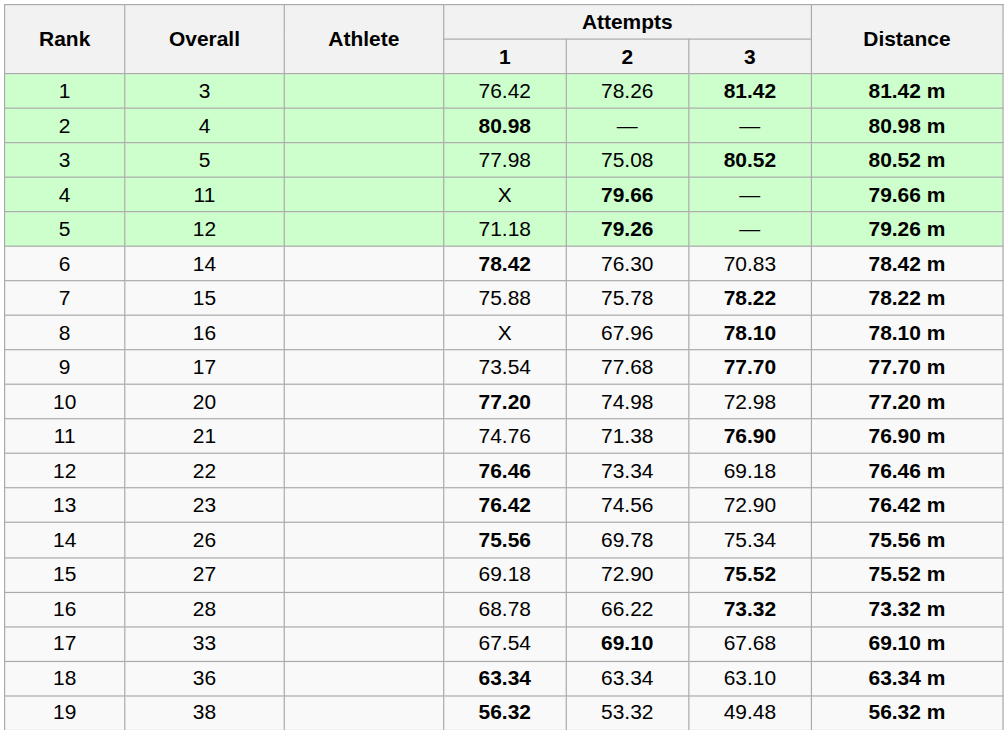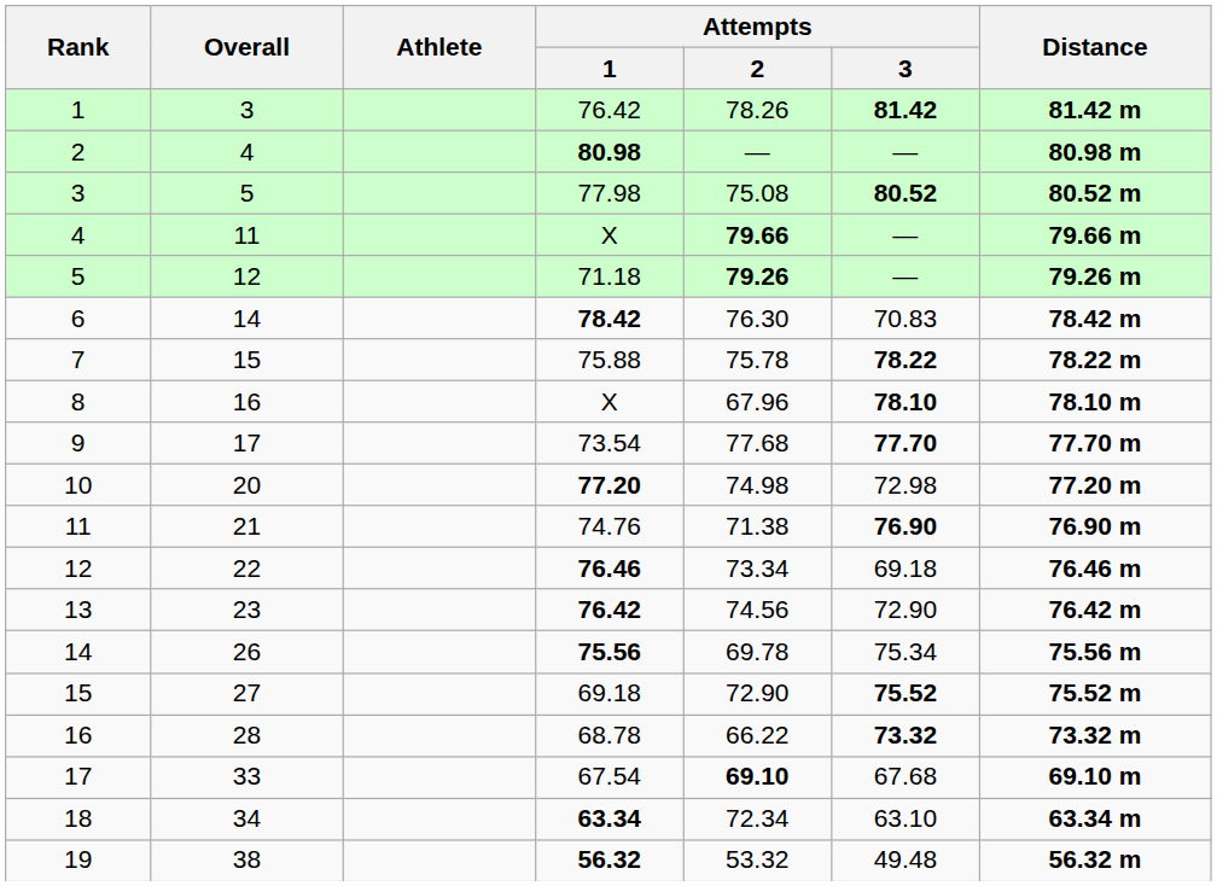 <table class="wikitable" style=" text-align:center; font-size:110%;" width="95%">
 <tr>
 <th rowspan="2">Rank</th>
 <th rowspan="2">Overall</th>
 <th rowspan="2">Athlete</th>
 <th colspan="3">Attempts</th>
 <th rowspan="2">Distance</th>
 </tr>
 <tr>
 <th>1</th>
 <th>2</th>
 <th>3</th>
 </tr>
 <tr style="background:#ccffcc;">
 <td>1</td>
 <td>3</td>
 <td align=left></td>
 <td>76.42</td>
 <td>78.26</td>
 <td><strong>81.42</strong></td>
 <td align="center"><strong>81.42 m</strong></td>
 </tr>
 <tr style="background:#ccffcc;">
 <td>2</td>
 <td>4</td>
 <td align=left></td>
 <td><strong>80.98</strong></td>
 <td align="center">—</td>
 <td align="center">—</td>
 <td align="center"><strong>80.98 m</strong></td>
 </tr>
 <tr style="background:#ccffcc;">
 <td>3</td>
 <td>5</td>
 <td align=left></td>
 <td>77.98</td>
 <td>75.08</td>
 <td><strong>80.52</strong></td>
 <td align="center"><strong>80.52 m</strong></td>
 </tr>
 <tr style="background:#ccffcc;">
 <td>4</td>
 <td>11</td>
 <td align=left></td>
 <td>X</td>
 <td><strong>79.66</strong></td>
 <td>—</td>
 <td><strong>79.66 m</strong></td>
 </tr>
 <tr style="background:#ccffcc;">
 <td>5</td>
 <td>12</td>
 <td align=left></td>
 <td>71.18</td>
 <td><strong>79.26</strong></td>
 <td>—</td>
 <td align="center"><strong>79.26 m</strong></td>
 </tr>
 <tr>
 <td>6</td>
 <td>14</td>
 <td align=left></td>
 <td><strong>78.42</strong></td>
 <td>76.30</td>
 <td>70.83</td>
 <td align="center"><strong>78.42 m</strong></td>
 </tr>
 <tr>
 <td>7</td>
 <td>15</td>
 <td align=left></td>
 <td>75.88</td>
 <td>75.78</td>
 <td><strong>78.22</strong></td>
 <td align="center"><strong>78.22 m</strong></td>
 </tr>
 <tr>
 <td>8</td>
 <td>16</td>
 <td align=left></td>
 <td align="center">X</td>
 <td>67.96</td>
 <td><strong>78.10</strong></td>
 <td align="center"><strong>78.10 m</strong></td>
 </tr>
 <tr>
 <td>9</td>
 <td>17</td>
 <td align=left></td>
 <td>73.54</td>
 <td>77.68</td>
 <td><strong>77.70</strong></td>
 <td align="center"><strong>77.70 m</strong></td>
 </tr>
 <tr>
 <td>10</td>
 <td>20</td>
 <td align=left></td>
 <td><strong>77.20</strong></td>
 <td>74.98</td>
 <td>72.98</td>
 <td align="center"><strong>77.20 m</strong></td>
 </tr>
 <tr>
 <td>11</td>
 <td>21</td>
 <td align=left></td>
 <td>74.76</td>
 <td>71.38</td>
 <td><strong>76.90</strong></td>
 <td align="center"><strong>76.90 m</strong></td>
 </tr>
 <tr>
 <td>12</td>
 <td>22</td>
 <td align=left></td>
 <td><strong>76.46</strong></td>
 <td>73.34</td>
 <td>69.18</td>
 <td align="center"><strong>76.46 m</strong></td>
 </tr>
 <tr>
 <td>13</td>
 <td>23</td>
 <td align=left></td>
 <td><strong>76.42</strong></td>
 <td>74.56</td>
 <td>72.90</td>
 <td align="center"><strong>76.42 m</strong></td>
 </tr>
 <tr>
 <td>14</td>
 <td>26</td>
 <td align=left></td>
 <td><strong>75.56</strong></td>
 <td>69.78</td>
 <td>75.34</td>
 <td align="center"><strong>75.56 m</strong></td>
 </tr>
 <tr>
 <td>15</td>
 <td>27</td>
 <td align=left></td>
 <td>69.18</td>
 <td>72.90</td>
 <td><strong>75.52</strong></td>
 <td align="center"><strong>75.52 m</strong></td>
 </tr>
 <tr>
 <td>16</td>
 <td>28</td>
 <td align=left></td>
 <td>68.78</td>
 <td>66.22</td>
 <td><strong>73.32</strong></td>
 <td align="center"><strong>73.32 m</strong></td>
 </tr>
 <tr>
 <td>17</td>
 <td>33</td>
 <td align=left></td>
 <td>67.54</td>
 <td><strong>69.10</strong></td>
 <td>67.68</td>
 <td align="center"><strong>69.10 m</strong></td>
 </tr>
 <tr>
 <td>18</td>
-<td>36</td>
+<td>34</td>
 <td align=left></td>
 <td><strong>63.34</strong></td>
-<td>63.34</td>
+<td>72.34</td>
 <td>63.10</td>
 <td align="center"><strong>63.34 m</strong></td>
 </tr>
 <tr>
 <td>19</td>
 <td>38</td>
 <td align=left></td>
 <td><strong>56.32</strong></td>
 <td>53.32</td>
 <td>49.48</td>
 <td align="center"><strong>56.32 m</strong></td>
 </tr>
 </table>
